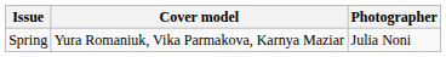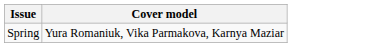 <table class="sortable wikitable">
 <tr>
 <th>Issue</th>
 <th>Cover model</th>
-<th>Photographer</th>
 </tr>
 <tr>
 <td>Spring</td>
 <td>Yura Romaniuk, Vika Parmakova, Karnya Maziar</td>
-<td>Julia Noni</td>
 </tr>
 </table>
